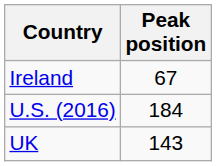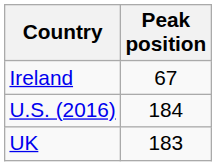 <table class="wikitable sortable">
 <tr>
 <th>Country</th>
 <th>Peak<br>position</th>
 </tr>
 <tr>
 <td><a href='#'>Ireland</a></td>
 <td style="text-align:center;">67</td>
 </tr>
 <tr>
 <td><a href='#'>U.S. (2016)</a></td>
 <td style="text-align:center;">184</td>
 </tr>
 <tr>
 <td><a href='#'>UK</a></td>
-<td style="text-align:center;">143</td>
+<td style="text-align:center;">183</td>
 </tr>
 </table>
